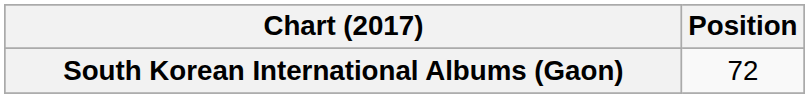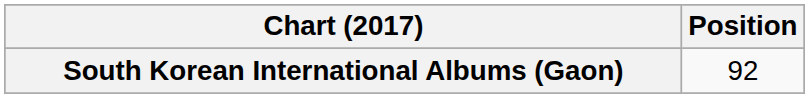 <table class="wikitable sortable plainrowheaders" style="text-align:center">
 <tr>
 <th scope="col" style="width:24em;">Chart (2017)</th>
 <th scope="col">Position</th>
 </tr>
 <tr>
 <th scope="row">South Korean International Albums (Gaon)</th>
-<td>72</td>
+<td>92</td>
 </tr>
 </table>
